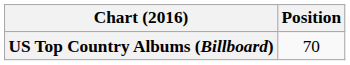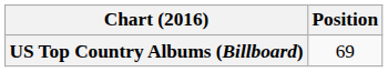 <table class="wikitable plainrowheaders" style="text-align:center">
 <tr>
 <th scope="col">Chart (2016)</th>
 <th scope="col">Position</th>
 </tr>
 <tr>
 <th scope="row">US Top Country Albums (<em>Billboard</em>)</th>
-<td>70</td>
+<td>69</td>
 </tr>
 </table>
